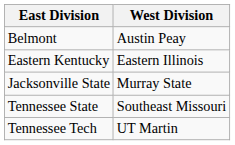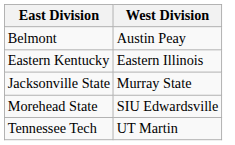 <table class="wikitable">
 <tr>
 <th>East Division</th>
 <th>West Division</th>
 </tr>
 <tr>
 <td>Belmont</td>
 <td>Austin Peay</td>
 </tr>
 <tr>
 <td>Eastern Kentucky</td>
 <td>Eastern Illinois</td>
 </tr>
 <tr>
 <td>Jacksonville State</td>
 <td>Murray State</td>
 </tr>
 <tr>
-<td>Tennessee State</td>
-<td>Southeast Missouri</td>
+<td>Morehead State</td>
+<td>SIU Edwardsville</td>
 </tr>
 <tr>
 <td>Tennessee Tech</td>
 <td>UT Martin</td>
 </tr>
 </table>
